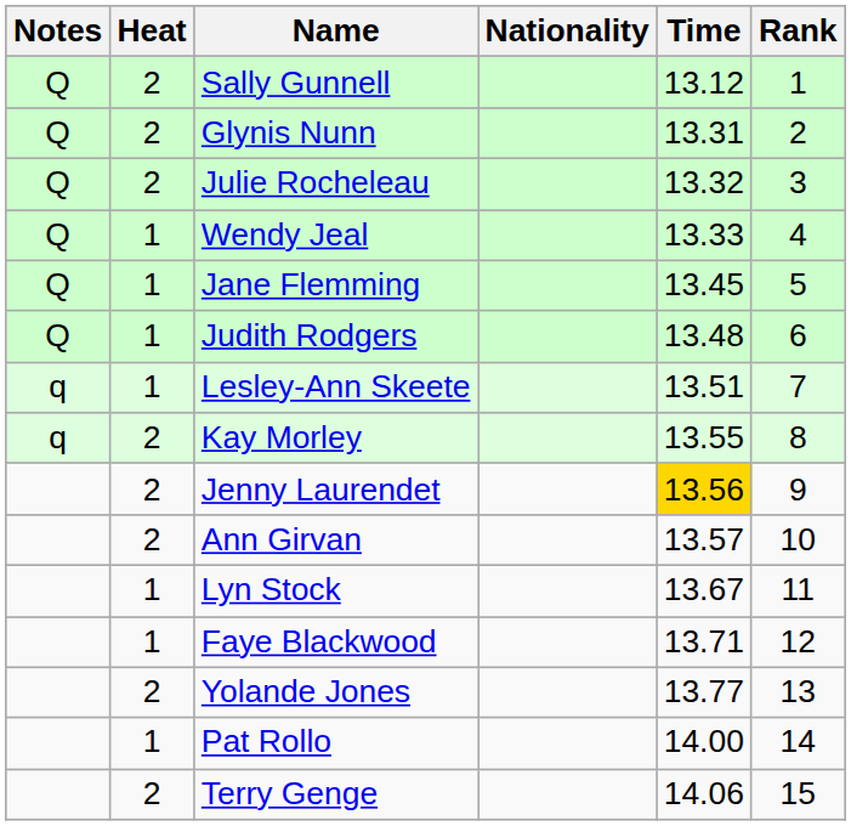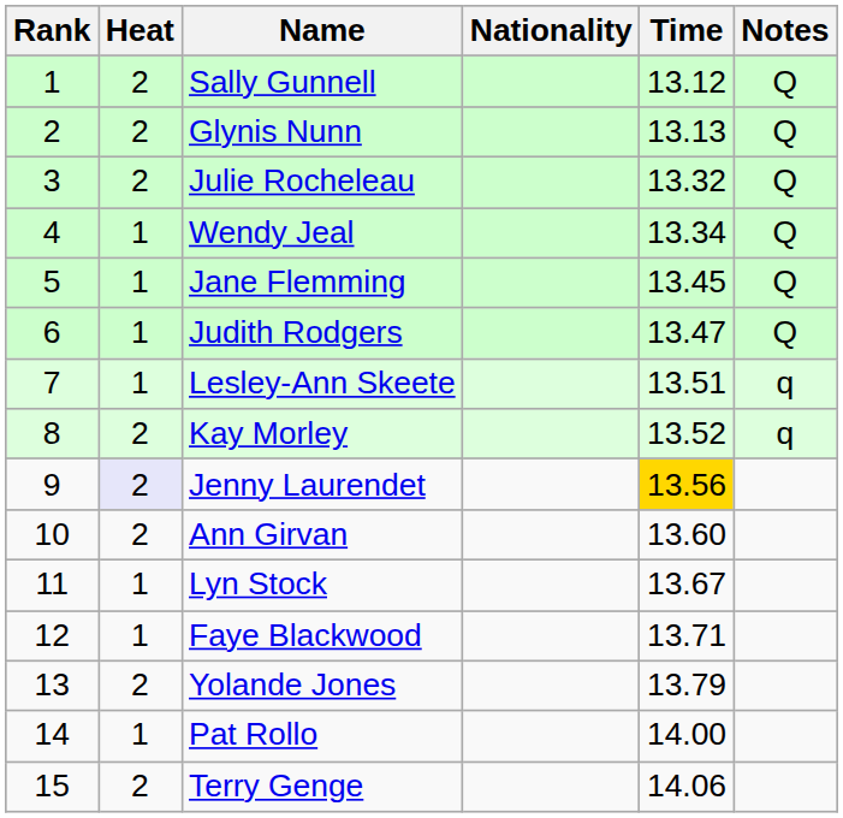 <table class="wikitable sortable" style="text-align:center">
 <tr>
-<th>Notes</th>
+<th>Rank</th>
 <th>Heat</th>
 <th>Name</th>
 <th>Nationality</th>
 <th>Time</th>
-<th>Rank</th>
+<th>Notes</th>
 </tr>
 <tr bgcolor=ccffcc>
-<td>Q</td>
+<td>1</td>
 <td>2</td>
 <td align=left><a href='#'>Sally Gunnell</a></td>
 <td align=left></td>
 <td>13.12</td>
-<td>1</td>
+<td>Q</td>
 </tr>
 <tr bgcolor=ccffcc>
-<td>Q</td>
+<td>2</td>
 <td>2</td>
 <td align=left><a href='#'>Glynis Nunn</a></td>
 <td align=left></td>
-<td>13.31</td>
-<td>2</td>
+<td>13.13</td>
+<td>Q</td>
 </tr>
 <tr bgcolor=ccffcc>
-<td>Q</td>
+<td>3</td>
 <td>2</td>
 <td align=left><a href='#'>Julie Rocheleau</a></td>
 <td align=left></td>
 <td>13.32</td>
-<td>3</td>
+<td>Q</td>
 </tr>
 <tr bgcolor=ccffcc>
-<td>Q</td>
+<td>4</td>
 <td>1</td>
 <td align=left><a href='#'>Wendy Jeal</a></td>
 <td align=left></td>
-<td>13.33</td>
-<td>4</td>
+<td>13.34</td>
+<td>Q</td>
 </tr>
 <tr bgcolor=ccffcc>
-<td>Q</td>
+<td>5</td>
 <td>1</td>
 <td align=left><a href='#'>Jane Flemming</a></td>
 <td align=left></td>
 <td>13.45</td>
-<td>5</td>
+<td>Q</td>
 </tr>
 <tr bgcolor=ccffcc>
-<td>Q</td>
+<td>6</td>
 <td>1</td>
 <td align=left><a href='#'>Judith Rodgers</a></td>
 <td align=left></td>
-<td>13.48</td>
-<td>6</td>
+<td>13.47</td>
+<td>Q</td>
 </tr>
 <tr bgcolor=ddffdd>
-<td>q</td>
+<td>7</td>
 <td>1</td>
 <td align=left><a href='#'>Lesley-Ann Skeete</a></td>
 <td align=left></td>
 <td>13.51</td>
-<td>7</td>
+<td>q</td>
 </tr>
 <tr bgcolor=ddffdd>
-<td>q</td>
+<td>8</td>
 <td>2</td>
 <td align=left><a href='#'>Kay Morley</a></td>
 <td align=left></td>
-<td>13.55</td>
-<td>8</td>
+<td>13.52</td>
+<td>q</td>
 </tr>
 <tr>
-<td></td>
-<td>2</td>
+<td>9</td>
+<td style="background: lavender;">2</td>
 <td align=left><a href='#'>Jenny Laurendet</a></td>
 <td align=left></td>
 <td style="background: gold;">13.56</td>
-<td>9</td>
+<td></td>
 </tr>
 <tr>
-<td></td>
+<td>10</td>
 <td>2</td>
 <td align=left><a href='#'>Ann Girvan</a></td>
 <td align=left></td>
-<td>13.57</td>
-<td>10</td>
+<td>13.60</td>
+<td></td>
 </tr>
 <tr>
-<td></td>
+<td>11</td>
 <td>1</td>
 <td align=left><a href='#'>Lyn Stock</a></td>
 <td align=left></td>
 <td>13.67</td>
-<td>11</td>
+<td></td>
 </tr>
 <tr>
-<td></td>
+<td>12</td>
 <td>1</td>
 <td align=left><a href='#'>Faye Blackwood</a></td>
 <td align=left></td>
 <td>13.71</td>
-<td>12</td>
+<td></td>
 </tr>
 <tr>
-<td></td>
+<td>13</td>
 <td>2</td>
 <td align=left><a href='#'>Yolande Jones</a></td>
 <td align=left></td>
-<td>13.77</td>
-<td>13</td>
+<td>13.79</td>
+<td></td>
 </tr>
 <tr>
-<td></td>
+<td>14</td>
 <td>1</td>
 <td align=left><a href='#'>Pat Rollo</a></td>
 <td align=left></td>
 <td>14.00</td>
-<td>14</td>
+<td></td>
 </tr>
 <tr>
-<td></td>
+<td>15</td>
 <td>2</td>
 <td align=left><a href='#'>Terry Genge</a></td>
 <td align=left></td>
 <td>14.06</td>
-<td>15</td>
+<td></td>
 </tr>
 </table>
